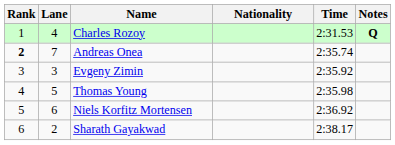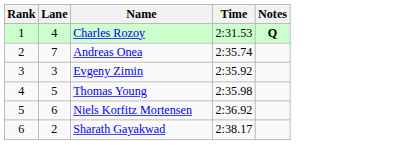 <table class="wikitable sortable" style="text-align:center">
 <tr>
 <th>Rank</th>
 <th>Lane</th>
 <th style="width:180px">Name</th>
-<th style="width:125px">Nationality</th>
 <th>Time</th>
 <th>Notes</th>
 </tr>
 <tr style="background:#cfc;">
 <td>1</td>
 <td>4</td>
 <td style="text-align:left;"><a href='#'>Charles Rozoy</a></td>
-<td style="text-align:left;"></td>
 <td>2:31.53</td>
 <td><strong>Q</strong></td>
 </tr>
 <tr>
-<td><strong>2</strong></td>
+<td>2</td>
 <td>7</td>
 <td style="text-align:left;"><a href='#'>Andreas Onea</a></td>
-<td style="text-align:left;"></td>
 <td>2:35.74</td>
 <td></td>
 </tr>
 <tr>
 <td>3</td>
 <td>3</td>
 <td style="text-align:left;"><a href='#'>Evgeny Zimin</a></td>
-<td style="text-align:left;"></td>
 <td>2:35.92</td>
 <td></td>
 </tr>
 <tr>
 <td>4</td>
 <td>5</td>
 <td style="text-align:left;"><a href='#'>Thomas Young</a></td>
-<td style="text-align:left;"></td>
 <td>2:35.98</td>
 <td></td>
 </tr>
 <tr>
 <td>5</td>
 <td>6</td>
 <td style="text-align:left;"><a href='#'>Niels Korfitz Mortensen</a></td>
-<td style="text-align:left;"></td>
 <td>2:36.92</td>
 <td></td>
 </tr>
 <tr>
 <td>6</td>
 <td>2</td>
 <td style="text-align:left;"><a href='#'>Sharath Gayakwad</a></td>
-<td style="text-align:left;"></td>
 <td>2:38.17</td>
 <td></td>
 </tr>
 </table>
